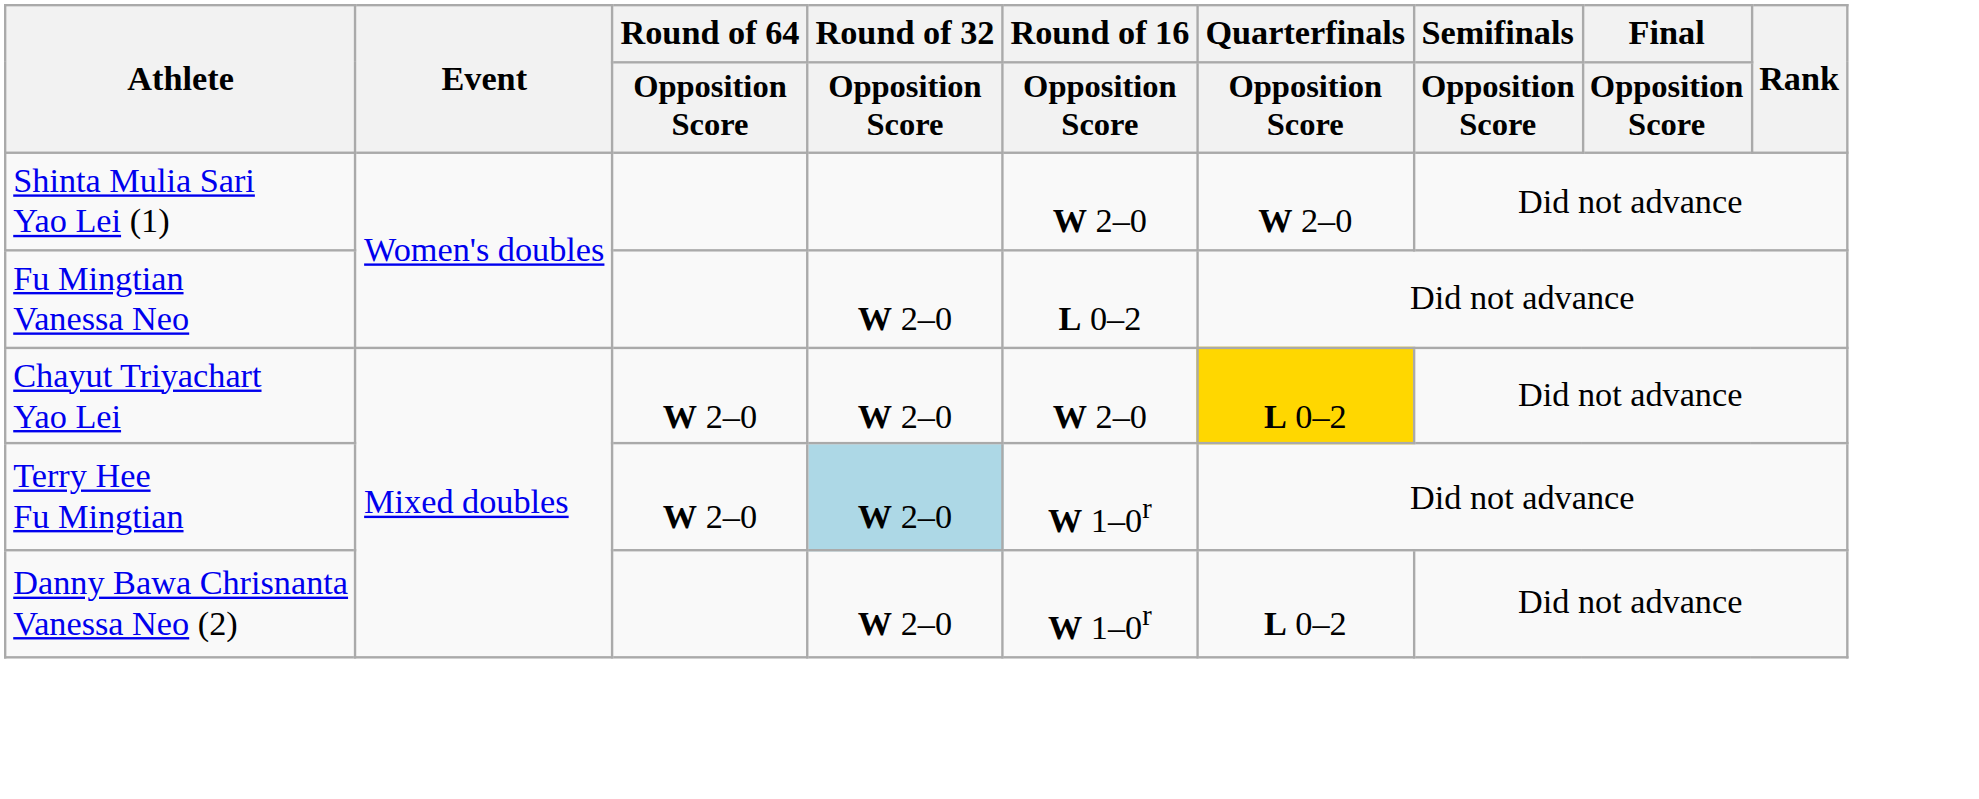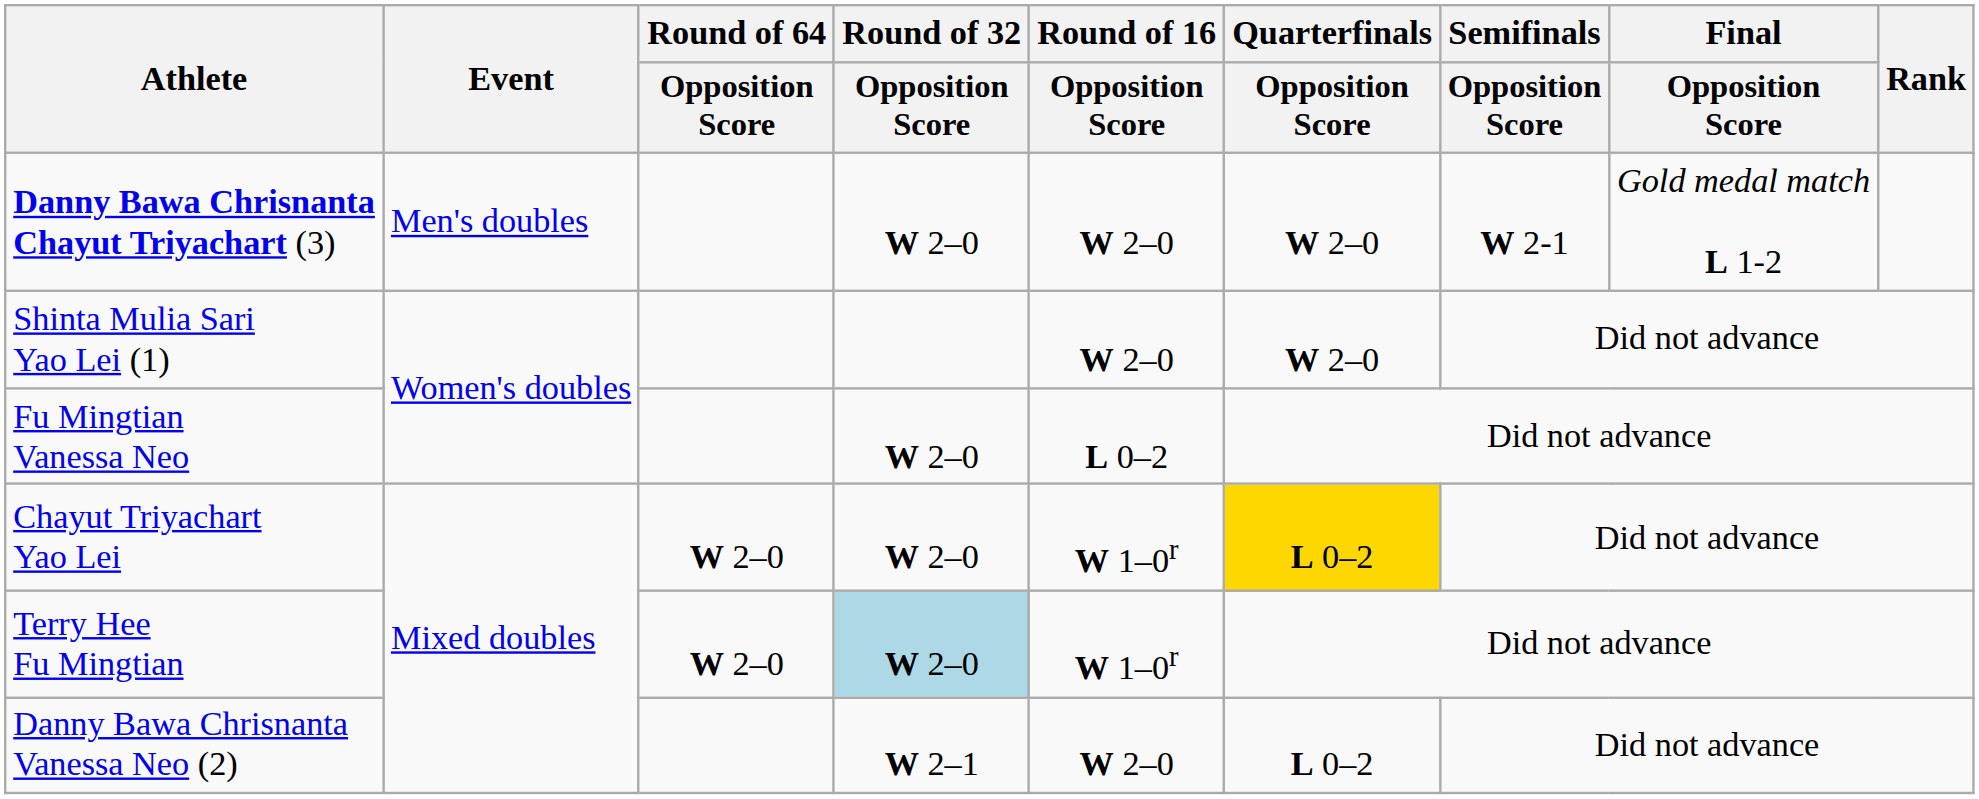 <table class=wikitable style="font-size:90%">
 <tr>
 <th rowspan="2">Athlete</th>
 <th rowspan="2">Event</th>
 <th>Round of 64</th>
 <th>Round of 32</th>
 <th>Round of 16</th>
 <th>Quarterfinals</th>
 <th>Semifinals</th>
 <th>Final</th>
 <th rowspan=2>Rank</th>
 </tr>
 <tr style="font-size:95%">
 <th>Opposition<br>Score</th>
 <th>Opposition<br>Score</th>
 <th>Opposition<br>Score</th>
 <th>Opposition<br>Score</th>
 <th>Opposition<br>Score</th>
 <th>Opposition<br>Score</th>
+</tr>
+<tr align=center>
+<td align=left><strong><a href='#'>Danny Bawa Chrisnanta</a><br><a href='#'>Chayut Triyachart</a></strong> (3)</td>
+<td align=left><a href='#'>Men's doubles</a></td>
+<td></td>
+<td><br><strong>W</strong> 2–0</td>
+<td><br><strong>W</strong> 2–0</td>
+<td><br><strong>W</strong> 2–0</td>
+<td><br><strong>W</strong> 2-1</td>
+<td><em>Gold medal match</em><br><br><strong>L</strong> 1-2</td>
+<td></td>
 </tr>
 <tr align=center>
 <td align=left><a href='#'>Shinta Mulia Sari</a><br><a href='#'>Yao Lei</a> (1)</td>
 <td align=left rowspan=2><a href='#'>Women's doubles</a></td>
 <td></td>
 <td></td>
 <td><br><strong>W</strong> 2–0</td>
 <td><br><strong>W</strong> 2–0</td>
 <td colspan=3>Did not advance</td>
 </tr>
 <tr align=center>
 <td align=left><a href='#'>Fu Mingtian</a><br><a href='#'>Vanessa Neo</a></td>
 <td></td>
 <td><br><strong>W</strong> 2–0</td>
 <td><br><strong>L</strong> 0–2</td>
 <td colspan=4>Did not advance</td>
 </tr>
 <tr align=center>
 <td align=left><a href='#'>Chayut Triyachart</a><br><a href='#'>Yao Lei</a></td>
 <td align=left rowspan=3><a href='#'>Mixed doubles</a></td>
 <td><br><strong>W</strong> 2–0</td>
 <td><br><strong>W</strong> 2–0</td>
-<td><br><strong>W</strong> 2–0</td>
+<td><br><strong>W</strong> 1–0<sup>r</sup></td>
 <td style="background: gold;"><br><strong>L</strong> 0–2</td>
 <td colspan=3>Did not advance</td>
 </tr>
 <tr align=center>
 <td align=left><a href='#'>Terry Hee</a><br><a href='#'>Fu Mingtian</a></td>
 <td><br><strong>W</strong> 2–0</td>
 <td style="background: lightblue;"><br><strong>W</strong> 2–0</td>
 <td><br><strong>W</strong> 1–0<sup>r</sup></td>
 <td colspan=4>Did not advance</td>
 </tr>
 <tr align=center>
 <td align=left><a href='#'>Danny Bawa Chrisnanta</a><br><a href='#'>Vanessa Neo</a> (2)</td>
 <td></td>
+<td><br><strong>W</strong> 2–1</td>
 <td><br><strong>W</strong> 2–0</td>
-<td><br><strong>W</strong> 1–0<sup>r</sup></td>
 <td><br><strong>L</strong> 0–2</td>
 <td colspan=3>Did not advance</td>
 </tr>
 </table>
